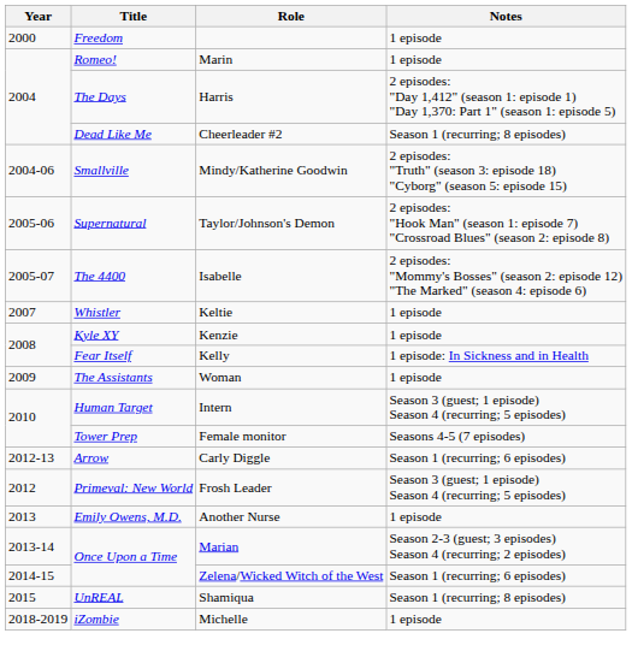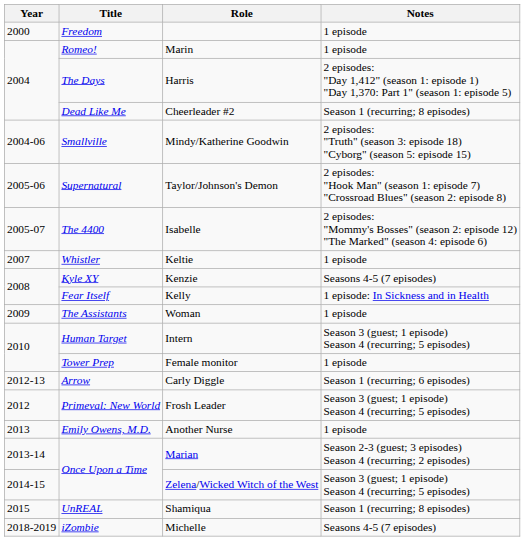 <table class="wikitable sortable">
 <tr>
 <th>Year</th>
 <th>Title</th>
 <th>Role</th>
 <th class="unsortable">Notes</th>
 </tr>
 <tr>
 <td>2000</td>
 <td><em><a href='#'>Freedom</a></em></td>
 <td></td>
 <td>1 episode</td>
 </tr>
 <tr>
 <td rowspan=3>2004</td>
 <td><em><a href='#'>Romeo!</a></em></td>
 <td>Marin</td>
 <td>1 episode</td>
 </tr>
 <tr>
 <td data-sort-value="Days, The"><em><a href='#'>The Days</a></em></td>
 <td>Harris</td>
 <td>2 episodes:<br>"Day 1,412" (season 1: episode 1)<br>"Day 1,370: Part 1" (season 1: episode 5)</td>
 </tr>
 <tr>
 <td><em><a href='#'>Dead Like Me</a></em></td>
 <td>Cheerleader #2</td>
 <td>Season 1 (recurring; 8 episodes)</td>
 </tr>
 <tr>
 <td>2004-06</td>
 <td><em><a href='#'>Smallville</a></em></td>
 <td>Mindy/Katherine Goodwin</td>
 <td>2 episodes:<br>"Truth" (season 3: episode 18)<br>"Cyborg" (season 5: episode 15)</td>
 </tr>
 <tr>
 <td>2005-06</td>
 <td><em><a href='#'>Supernatural</a></em></td>
 <td>Taylor/Johnson's Demon</td>
 <td>2 episodes:<br>"Hook Man" (season 1: episode 7)<br>"Crossroad Blues" (season 2: episode 8)</td>
 </tr>
 <tr>
 <td>2005-07</td>
 <td data-sort-value="4400, The"><em><a href='#'>The 4400</a></em></td>
 <td>Isabelle</td>
 <td>2 episodes:<br>"Mommy's Bosses" (season 2: episode 12)<br>"The Marked" (season 4: episode 6)</td>
 </tr>
 <tr>
 <td>2007</td>
 <td><em><a href='#'>Whistler</a></em></td>
 <td>Keltie</td>
 <td>1 episode</td>
 </tr>
 <tr>
 <td rowspan=2>2008</td>
 <td><em><a href='#'>Kyle XY</a></em></td>
 <td>Kenzie</td>
-<td>1 episode</td>
+<td>Seasons 4-5 (7 episodes)</td>
 </tr>
 <tr>
 <td><em><a href='#'>Fear Itself</a></em></td>
 <td>Kelly</td>
 <td>1 episode: <a href='#'>In Sickness and in Health</a></td>
 </tr>
 <tr>
 <td>2009</td>
 <td data-sort-value="Assistants, The"><em><a href='#'>The Assistants</a></em></td>
 <td>Woman</td>
 <td>1 episode</td>
 </tr>
 <tr>
 <td rowspan=2>2010</td>
 <td><em><a href='#'>Human Target</a></em></td>
 <td>Intern</td>
 <td>Season 3 (guest; 1 episode)<br>Season 4 (recurring; 5 episodes)</td>
 </tr>
 <tr>
 <td><em><a href='#'>Tower Prep</a></em></td>
 <td>Female monitor</td>
-<td>Seasons 4-5 (7 episodes)</td>
+<td>1 episode</td>
 </tr>
 <tr>
 <td>2012-13</td>
 <td><em><a href='#'>Arrow</a></em></td>
 <td>Carly Diggle</td>
 <td>Season 1 (recurring; 6 episodes)</td>
 </tr>
 <tr>
 <td>2012</td>
 <td><em><a href='#'>Primeval: New World</a></em></td>
 <td>Frosh Leader</td>
 <td>Season 3 (guest; 1 episode)<br>Season 4 (recurring; 5 episodes)</td>
 </tr>
 <tr>
 <td>2013</td>
 <td><em><a href='#'>Emily Owens, M.D.</a></em></td>
 <td>Another Nurse</td>
 <td>1 episode</td>
 </tr>
 <tr>
 <td>2013-14</td>
 <td rowspan="2"><em><a href='#'>Once Upon a Time</a></em></td>
 <td><a href='#'>Marian</a></td>
 <td>Season 2-3 (guest; 3 episodes)<br>Season 4 (recurring; 2 episodes)</td>
 </tr>
 <tr>
 <td>2014-15</td>
 <td><a href='#'>Zelena</a>/<a href='#'>Wicked Witch of the West</a></td>
-<td>Season 1 (recurring; 6 episodes)</td>
+<td>Season 3 (guest; 1 episode)<br>Season 4 (recurring; 5 episodes)</td>
 </tr>
 <tr>
 <td>2015</td>
 <td><em><a href='#'>UnREAL</a></em></td>
 <td>Shamiqua</td>
 <td>Season 1 (recurring; 8 episodes)</td>
 </tr>
 <tr>
 <td>2018-2019</td>
 <td><em><a href='#'>iZombie</a></em></td>
 <td>Michelle</td>
-<td>1 episode</td>
+<td>Seasons 4-5 (7 episodes)</td>
 </tr>
 </table>
